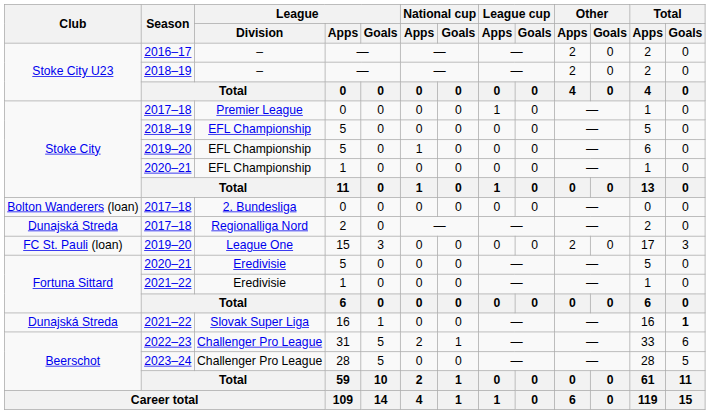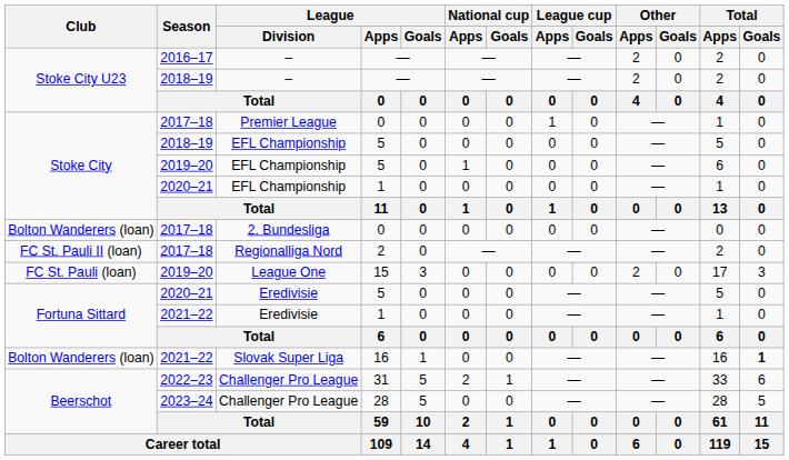 <table class="wikitable" style="text-align:center">
 <tr>
 <th rowspan="2">Club</th>
 <th rowspan="2">Season</th>
 <th colspan="3">League</th>
 <th colspan="2">National cup</th>
 <th colspan="2">League cup</th>
 <th colspan="2">Other</th>
 <th colspan="2">Total</th>
 </tr>
 <tr>
 <th>Division</th>
 <th>Apps</th>
 <th>Goals</th>
 <th>Apps</th>
 <th>Goals</th>
 <th>Apps</th>
 <th>Goals</th>
 <th>Apps</th>
 <th>Goals</th>
 <th>Apps</th>
 <th>Goals</th>
 </tr>
 <tr>
 <td rowspan="3"><a href='#'>Stoke City U23</a></td>
 <td><a href='#'>2016–17</a></td>
 <td>–</td>
 <td colspan="2">—</td>
 <td colspan="2">—</td>
 <td colspan="2">—</td>
 <td>2</td>
 <td>0</td>
 <td>2</td>
 <td>0</td>
 </tr>
 <tr>
 <td><a href='#'>2018–19</a></td>
 <td>–</td>
 <td colspan="2">—</td>
 <td colspan="2">—</td>
 <td colspan="2">—</td>
 <td>2</td>
 <td>0</td>
 <td>2</td>
 <td>0</td>
 </tr>
 <tr>
 <th colspan="2">Total</th>
 <th>0</th>
 <th>0</th>
 <th>0</th>
 <th>0</th>
 <th>0</th>
 <th>0</th>
 <th>4</th>
 <th>0</th>
 <th>4</th>
 <th>0</th>
 </tr>
 <tr>
 <td rowspan="5"><a href='#'>Stoke City</a></td>
 <td><a href='#'>2017–18</a></td>
 <td><a href='#'>Premier League</a></td>
 <td>0</td>
 <td>0</td>
 <td>0</td>
 <td>0</td>
 <td>1</td>
 <td>0</td>
 <td colspan="2">—</td>
 <td>1</td>
 <td>0</td>
 </tr>
 <tr>
 <td><a href='#'>2018–19</a></td>
 <td><a href='#'>EFL Championship</a></td>
 <td>5</td>
 <td>0</td>
 <td>0</td>
 <td>0</td>
 <td>0</td>
 <td>0</td>
 <td colspan="2">—</td>
 <td>5</td>
 <td>0</td>
 </tr>
 <tr>
 <td><a href='#'>2019–20</a></td>
 <td>EFL Championship</td>
 <td>5</td>
 <td>0</td>
 <td>1</td>
 <td>0</td>
 <td>0</td>
 <td>0</td>
 <td colspan="2">—</td>
 <td>6</td>
 <td>0</td>
 </tr>
 <tr>
 <td><a href='#'>2020–21</a></td>
 <td>EFL Championship</td>
 <td>1</td>
 <td>0</td>
 <td>0</td>
 <td>0</td>
 <td>0</td>
 <td>0</td>
 <td colspan="2">—</td>
 <td>1</td>
 <td>0</td>
 </tr>
 <tr>
 <th colspan="2">Total</th>
 <th>11</th>
 <th>0</th>
 <th>1</th>
 <th>0</th>
 <th>1</th>
 <th>0</th>
 <th>0</th>
 <th>0</th>
 <th>13</th>
 <th>0</th>
 </tr>
 <tr>
 <td><a href='#'>Bolton Wanderers</a> (loan)</td>
 <td><a href='#'>2017–18</a></td>
 <td><a href='#'>2. Bundesliga</a></td>
 <td>0</td>
 <td>0</td>
 <td>0</td>
 <td>0</td>
 <td>0</td>
 <td>0</td>
 <td colspan="2">—</td>
 <td>0</td>
 <td>0</td>
 </tr>
 <tr>
-<td><a href='#'>Dunajská Streda</a></td>
+<td><a href='#'>FC St. Pauli II</a> (loan)</td>
 <td><a href='#'>2017–18</a></td>
 <td><a href='#'>Regionalliga Nord</a></td>
 <td>2</td>
 <td>0</td>
 <td colspan="2">—</td>
 <td colspan="2">—</td>
 <td colspan="2">—</td>
 <td>2</td>
 <td>0</td>
 </tr>
 <tr>
 <td><a href='#'>FC St. Pauli</a> (loan)</td>
 <td><a href='#'>2019–20</a></td>
 <td><a href='#'>League One</a></td>
 <td>15</td>
 <td>3</td>
 <td>0</td>
 <td>0</td>
 <td>0</td>
 <td>0</td>
 <td>2</td>
 <td>0</td>
 <td>17</td>
 <td>3</td>
 </tr>
 <tr>
 <td rowspan="3"><a href='#'>Fortuna Sittard</a></td>
 <td><a href='#'>2020–21</a></td>
 <td><a href='#'>Eredivisie</a></td>
 <td>5</td>
 <td>0</td>
 <td>0</td>
 <td>0</td>
 <td colspan="2">—</td>
 <td colspan="2">—</td>
 <td>5</td>
 <td>0</td>
 </tr>
 <tr>
 <td><a href='#'>2021–22</a></td>
 <td>Eredivisie</td>
 <td>1</td>
 <td>0</td>
 <td>0</td>
 <td>0</td>
 <td colspan="2">—</td>
 <td colspan="2">—</td>
 <td>1</td>
 <td>0</td>
 </tr>
 <tr>
 <th colspan="2">Total</th>
 <th>6</th>
 <th>0</th>
 <th>0</th>
 <th>0</th>
 <th>0</th>
 <th>0</th>
 <th>0</th>
 <th>0</th>
 <th>6</th>
 <th>0</th>
 </tr>
 <tr>
-<td><a href='#'>Dunajská Streda</a></td>
+<td><a href='#'>Bolton Wanderers</a> (loan)</td>
 <td><a href='#'>2021–22</a></td>
 <td><a href='#'>Slovak Super Liga</a></td>
 <td>16</td>
 <td>1</td>
 <td>0</td>
 <td>0</td>
 <td colspan="2">—</td>
 <td colspan="2">—</td>
 <td>16</td>
 <td><strong>1</strong></td>
 </tr>
 <tr>
 <td rowspan="3"><a href='#'>Beerschot</a></td>
 <td><a href='#'>2022–23</a></td>
 <td><a href='#'>Challenger Pro League</a></td>
 <td>31</td>
 <td>5</td>
 <td>2</td>
 <td>1</td>
 <td colspan="2">—</td>
 <td colspan="2">—</td>
 <td>33</td>
 <td>6</td>
 </tr>
 <tr>
 <td><a href='#'>2023–24</a></td>
 <td>Challenger Pro League</td>
 <td>28</td>
 <td>5</td>
 <td>0</td>
 <td>0</td>
 <td colspan="2">—</td>
 <td colspan="2">—</td>
 <td>28</td>
 <td>5</td>
 </tr>
 <tr>
 <th colspan="2">Total</th>
 <th>59</th>
 <th>10</th>
 <th>2</th>
 <th>1</th>
 <th>0</th>
 <th>0</th>
 <th>0</th>
 <th>0</th>
 <th>61</th>
 <th>11</th>
 </tr>
 <tr>
 <th colspan="3">Career total</th>
 <th>109</th>
 <th>14</th>
 <th>4</th>
 <th>1</th>
 <th>1</th>
 <th>0</th>
 <th>6</th>
 <th>0</th>
 <th>119</th>
 <th>15</th>
 </tr>
 </table>
